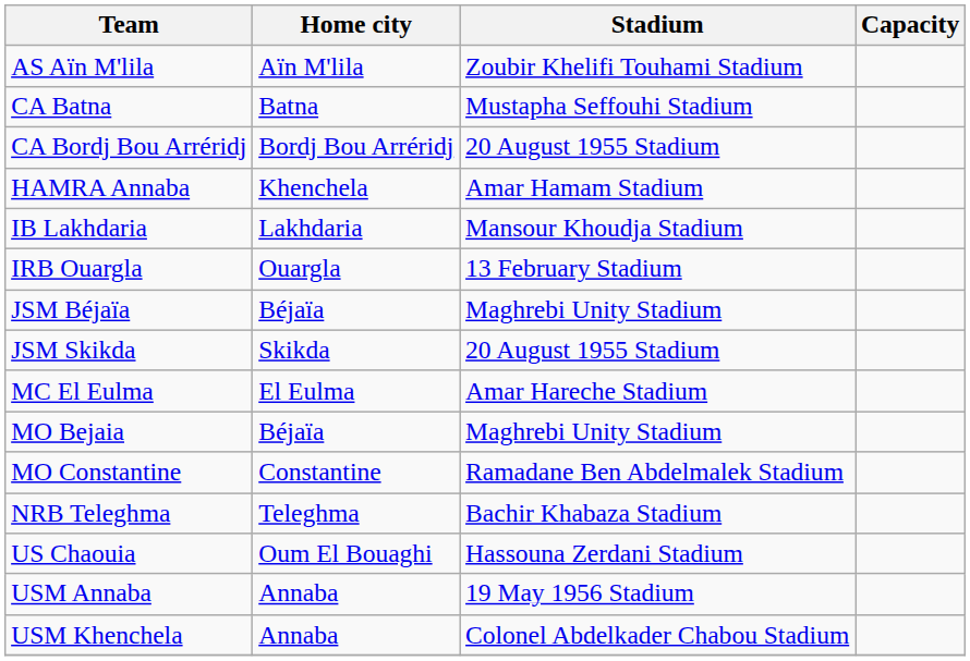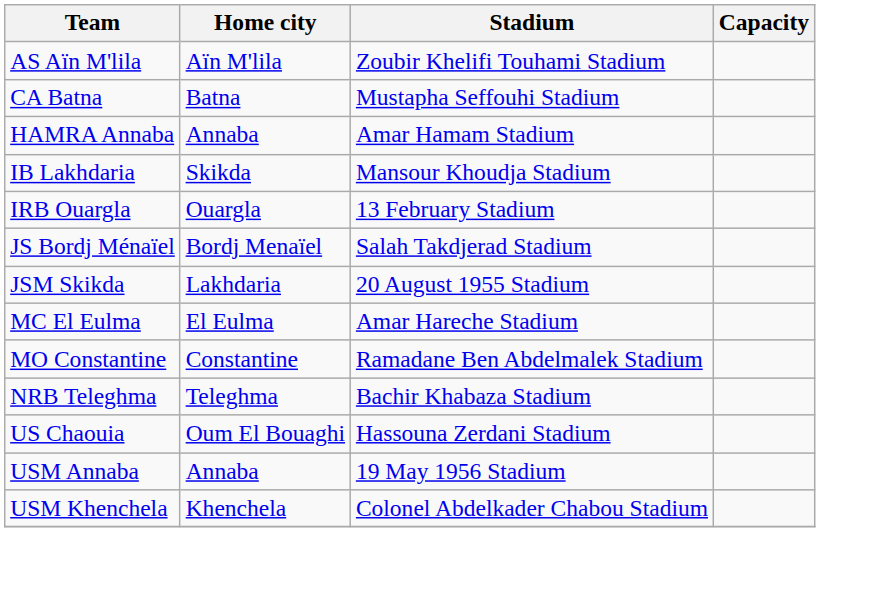 <table class="wikitable sortable">
 <tr>
 <th>Team</th>
 <th>Home city</th>
 <th>Stadium</th>
 <th>Capacity</th>
 </tr>
 <tr>
 <td><a href='#'>AS Aïn M'lila</a></td>
 <td><a href='#'>Aïn M'lila</a></td>
 <td><a href='#'>Zoubir Khelifi Touhami Stadium</a></td>
 <td style="text-align:center"></td>
 </tr>
 <tr>
 <td><a href='#'>CA Batna</a></td>
 <td><a href='#'>Batna</a></td>
 <td><a href='#'>Mustapha Seffouhi Stadium</a></td>
 <td style="text-align:center"></td>
 </tr>
 <tr>
-<td><a href='#'>CA Bordj Bou Arréridj</a></td>
-<td><a href='#'>Bordj Bou Arréridj</a></td>
-<td><a href='#'>20 August 1955 Stadium</a></td>
-<td style="text-align:center"></td>
-</tr>
-<tr>
 <td><a href='#'>HAMRA Annaba</a></td>
-<td><a href='#'>Khenchela</a></td>
+<td><a href='#'>Annaba</a></td>
 <td><a href='#'>Amar Hamam Stadium</a></td>
 <td style="text-align:center"></td>
 </tr>
 <tr>
 <td><a href='#'>IB Lakhdaria</a></td>
-<td><a href='#'>Lakhdaria</a></td>
+<td><a href='#'>Skikda</a></td>
 <td><a href='#'>Mansour Khoudja Stadium</a></td>
 <td style="text-align:center"></td>
 </tr>
 <tr>
 <td><a href='#'>IRB Ouargla</a></td>
 <td><a href='#'>Ouargla</a></td>
 <td><a href='#'>13 February Stadium</a></td>
 <td style="text-align:center"></td>
 </tr>
 <tr>
-<td><a href='#'>JSM Béjaïa</a></td>
-<td><a href='#'>Béjaïa</a></td>
-<td><a href='#'>Maghrebi Unity Stadium</a></td>
+<td><a href='#'>JS Bordj Ménaïel</a></td>
+<td><a href='#'>Bordj Menaïel</a></td>
+<td><a href='#'>Salah Takdjerad Stadium</a></td>
 <td style="text-align:center"></td>
 </tr>
 <tr>
 <td><a href='#'>JSM Skikda</a></td>
-<td><a href='#'>Skikda</a></td>
+<td><a href='#'>Lakhdaria</a></td>
 <td><a href='#'>20 August 1955 Stadium</a></td>
 <td style="text-align:center"></td>
 </tr>
 <tr>
 <td><a href='#'>MC El Eulma</a></td>
 <td><a href='#'>El Eulma</a></td>
 <td><a href='#'>Amar Hareche Stadium</a></td>
-<td style="text-align:center"></td>
-</tr>
-<tr>
-<td><a href='#'>MO Bejaia</a></td>
-<td><a href='#'>Béjaïa</a></td>
-<td><a href='#'>Maghrebi Unity Stadium</a></td>
 <td style="text-align:center"></td>
 </tr>
 <tr>
 <td><a href='#'>MO Constantine</a></td>
 <td><a href='#'>Constantine</a></td>
 <td><a href='#'>Ramadane Ben Abdelmalek Stadium</a></td>
 <td style="text-align:center"></td>
 </tr>
 <tr>
 <td><a href='#'>NRB Teleghma</a></td>
 <td><a href='#'>Teleghma</a></td>
 <td><a href='#'>Bachir Khabaza Stadium</a></td>
 <td style="text-align:center"></td>
 </tr>
 <tr>
 <td><a href='#'>US Chaouia</a></td>
 <td><a href='#'>Oum El Bouaghi</a></td>
 <td><a href='#'>Hassouna Zerdani Stadium</a></td>
 <td style="text-align:center"></td>
 </tr>
 <tr>
 <td><a href='#'>USM Annaba</a></td>
 <td><a href='#'>Annaba</a></td>
 <td><a href='#'>19 May 1956 Stadium</a></td>
 <td style="text-align:center"></td>
 </tr>
 <tr>
 <td><a href='#'>USM Khenchela</a></td>
-<td><a href='#'>Annaba</a></td>
+<td><a href='#'>Khenchela</a></td>
 <td><a href='#'>Colonel Abdelkader Chabou Stadium</a></td>
 <td style="text-align:center"></td>
 </tr>
 <tr>
 </tr>
 </table>
